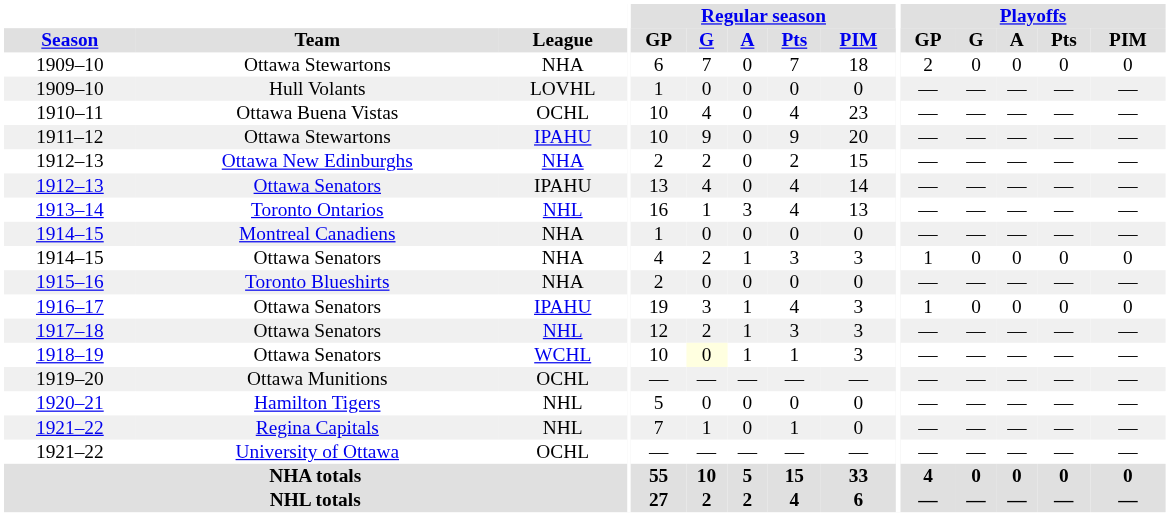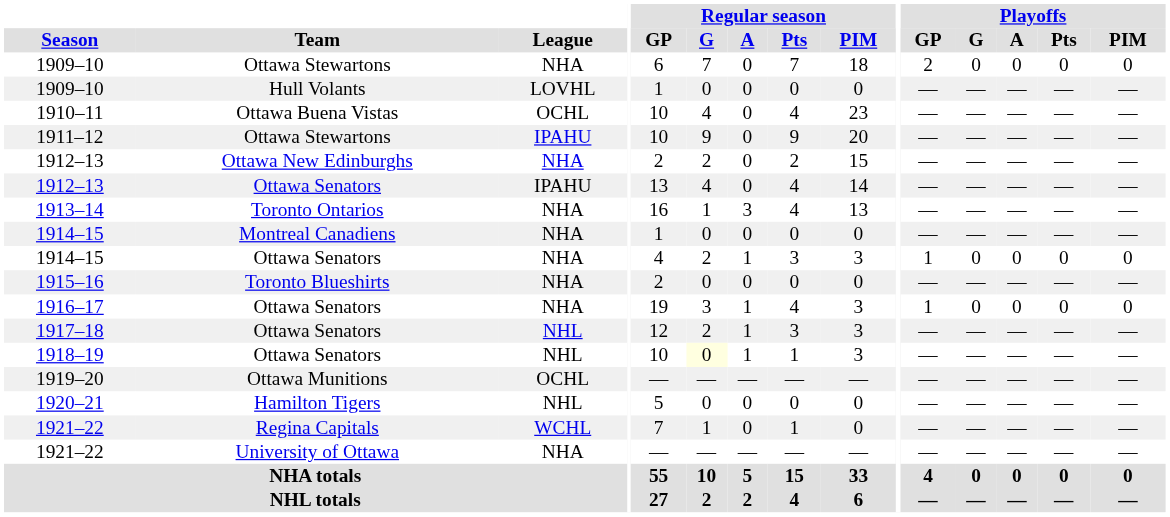 <table border="0" cellpadding="1" cellspacing="0" style="text-align:center; width:60em">
 <tr bgcolor="#e0e0e0">
 <th colspan="3" bgcolor="#ffffff"></th>
 <th rowspan="100" bgcolor="#ffffff"></th>
 <th colspan="5"><a href='#'>Regular season</a></th>
 <th rowspan="100" bgcolor="#ffffff"></th>
 <th colspan="5"><a href='#'>Playoffs</a></th>
 </tr>
 <tr bgcolor="#e0e0e0">
 <th><a href='#'>Season</a></th>
 <th>Team</th>
 <th>League</th>
 <th>GP</th>
 <th><a href='#'>G</a></th>
 <th><a href='#'>A</a></th>
 <th><a href='#'>Pts</a></th>
 <th><a href='#'>PIM</a></th>
 <th>GP</th>
 <th>G</th>
 <th>A</th>
 <th>Pts</th>
 <th>PIM</th>
 </tr>
 <tr>
 <td>1909–10</td>
 <td>Ottawa Stewartons</td>
 <td>NHA</td>
 <td>6</td>
 <td>7</td>
 <td>0</td>
 <td>7</td>
 <td>18</td>
 <td>2</td>
 <td>0</td>
 <td>0</td>
 <td>0</td>
 <td>0</td>
 </tr>
 <tr bgcolor="#f0f0f0">
 <td>1909–10</td>
 <td>Hull Volants</td>
 <td>LOVHL</td>
 <td>1</td>
 <td>0</td>
 <td>0</td>
 <td>0</td>
 <td>0</td>
 <td>—</td>
 <td>—</td>
 <td>—</td>
 <td>—</td>
 <td>—</td>
 </tr>
 <tr>
 <td>1910–11</td>
 <td>Ottawa Buena Vistas</td>
 <td>OCHL</td>
 <td>10</td>
 <td>4</td>
 <td>0</td>
 <td>4</td>
 <td>23</td>
 <td>—</td>
 <td>—</td>
 <td>—</td>
 <td>—</td>
 <td>—</td>
 </tr>
 <tr bgcolor="#f0f0f0">
 <td>1911–12</td>
 <td>Ottawa Stewartons</td>
 <td><a href='#'>IPAHU</a></td>
 <td>10</td>
 <td>9</td>
 <td>0</td>
 <td>9</td>
 <td>20</td>
 <td>—</td>
 <td>—</td>
 <td>—</td>
 <td>—</td>
 <td>—</td>
 </tr>
 <tr>
 <td>1912–13</td>
 <td><a href='#'>Ottawa New Edinburghs</a></td>
 <td><a href='#'>NHA</a></td>
 <td>2</td>
 <td>2</td>
 <td>0</td>
 <td>2</td>
 <td>15</td>
 <td>—</td>
 <td>—</td>
 <td>—</td>
 <td>—</td>
 <td>—</td>
 </tr>
 <tr bgcolor="#f0f0f0">
 <td><a href='#'>1912–13</a></td>
 <td><a href='#'>Ottawa Senators</a></td>
 <td>IPAHU</td>
 <td>13</td>
 <td>4</td>
 <td>0</td>
 <td>4</td>
 <td>14</td>
 <td>—</td>
 <td>—</td>
 <td>—</td>
 <td>—</td>
 <td>—</td>
 </tr>
 <tr>
 <td><a href='#'>1913–14</a></td>
 <td><a href='#'>Toronto Ontarios</a></td>
-<td><a href='#'>NHL</a></td>
+<td>NHA</td>
 <td>16</td>
 <td>1</td>
 <td>3</td>
 <td>4</td>
 <td>13</td>
 <td>—</td>
 <td>—</td>
 <td>—</td>
 <td>—</td>
 <td>—</td>
 </tr>
 <tr bgcolor="#f0f0f0">
 <td><a href='#'>1914–15</a></td>
 <td><a href='#'>Montreal Canadiens</a></td>
 <td>NHA</td>
 <td>1</td>
 <td>0</td>
 <td>0</td>
 <td>0</td>
 <td>0</td>
 <td>—</td>
 <td>—</td>
 <td>—</td>
 <td>—</td>
 <td>—</td>
 </tr>
 <tr>
 <td>1914–15</td>
 <td>Ottawa Senators</td>
 <td>NHA</td>
 <td>4</td>
 <td>2</td>
 <td>1</td>
 <td>3</td>
 <td>3</td>
 <td>1</td>
 <td>0</td>
 <td>0</td>
 <td>0</td>
 <td>0</td>
 </tr>
 <tr bgcolor="#f0f0f0">
 <td><a href='#'>1915–16</a></td>
 <td><a href='#'>Toronto Blueshirts</a></td>
 <td>NHA</td>
 <td>2</td>
 <td>0</td>
 <td>0</td>
 <td>0</td>
 <td>0</td>
 <td>—</td>
 <td>—</td>
 <td>—</td>
 <td>—</td>
 <td>—</td>
 </tr>
 <tr>
 <td><a href='#'>1916–17</a></td>
 <td>Ottawa Senators</td>
-<td><a href='#'>IPAHU</a></td>
+<td>NHA</td>
 <td>19</td>
 <td>3</td>
 <td>1</td>
 <td>4</td>
 <td>3</td>
 <td>1</td>
 <td>0</td>
 <td>0</td>
 <td>0</td>
 <td>0</td>
 </tr>
 <tr bgcolor="#f0f0f0">
 <td><a href='#'>1917–18</a></td>
 <td>Ottawa Senators</td>
 <td><a href='#'>NHL</a></td>
 <td>12</td>
 <td>2</td>
 <td>1</td>
 <td>3</td>
 <td>3</td>
 <td>—</td>
 <td>—</td>
 <td>—</td>
 <td>—</td>
 <td>—</td>
 </tr>
 <tr>
 <td><a href='#'>1918–19</a></td>
 <td>Ottawa Senators</td>
-<td><a href='#'>WCHL</a></td>
+<td>NHL</td>
 <td>10</td>
 <td style="background: lightyellow;">0</td>
 <td>1</td>
 <td>1</td>
 <td>3</td>
 <td>—</td>
 <td>—</td>
 <td>—</td>
 <td>—</td>
 <td>—</td>
 </tr>
 <tr bgcolor="#f0f0f0">
 <td>1919–20</td>
 <td>Ottawa Munitions</td>
 <td>OCHL</td>
 <td>—</td>
 <td>—</td>
 <td>—</td>
 <td>—</td>
 <td>—</td>
 <td>—</td>
 <td>—</td>
 <td>—</td>
 <td>—</td>
 <td>—</td>
 </tr>
 <tr>
 <td><a href='#'>1920–21</a></td>
 <td><a href='#'>Hamilton Tigers</a></td>
 <td>NHL</td>
 <td>5</td>
 <td>0</td>
 <td>0</td>
 <td>0</td>
 <td>0</td>
 <td>—</td>
 <td>—</td>
 <td>—</td>
 <td>—</td>
 <td>—</td>
 </tr>
 <tr bgcolor="#f0f0f0">
 <td><a href='#'>1921–22</a></td>
 <td><a href='#'>Regina Capitals</a></td>
-<td>NHL</td>
+<td><a href='#'>WCHL</a></td>
 <td>7</td>
 <td>1</td>
 <td>0</td>
 <td>1</td>
 <td>0</td>
 <td>—</td>
 <td>—</td>
 <td>—</td>
 <td>—</td>
 <td>—</td>
 </tr>
 <tr>
 <td>1921–22</td>
 <td><a href='#'>University of Ottawa</a></td>
-<td>OCHL</td>
+<td>NHA</td>
 <td>—</td>
 <td>—</td>
 <td>—</td>
 <td>—</td>
 <td>—</td>
 <td>—</td>
 <td>—</td>
 <td>—</td>
 <td>—</td>
 <td>—</td>
 </tr>
 <tr bgcolor="#e0e0e0">
 <th colspan="3">NHA totals</th>
 <th>55</th>
 <th>10</th>
 <th>5</th>
 <th>15</th>
 <th>33</th>
 <th>4</th>
 <th>0</th>
 <th>0</th>
 <th>0</th>
 <th>0</th>
 </tr>
 <tr bgcolor="#e0e0e0">
 <th colspan="3">NHL totals</th>
 <th>27</th>
 <th>2</th>
 <th>2</th>
 <th>4</th>
 <th>6</th>
 <th>—</th>
 <th>—</th>
 <th>—</th>
 <th>—</th>
 <th>—</th>
 </tr>
 </table>
